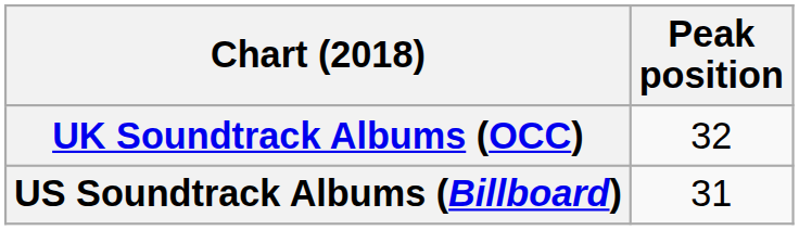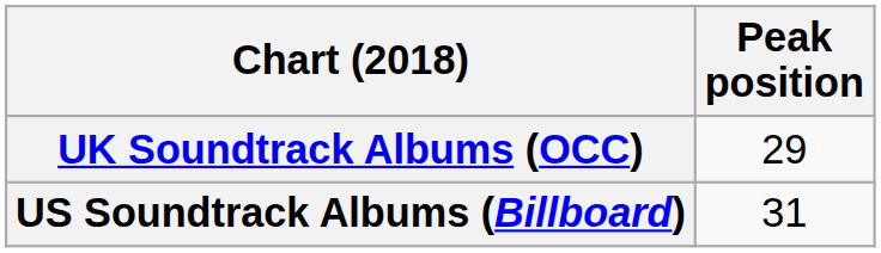 <table class="wikitable plainrowheaders" style="text-align:center">
 <tr>
 <th scope="col">Chart (2018)</th>
 <th scope="col">Peak<br>position</th>
 </tr>
 <tr>
 <th scope="row"><a href='#'>UK Soundtrack Albums</a> (<a href='#'>OCC</a>)</th>
-<td>32</td>
+<td>29</td>
 </tr>
 <tr>
 <th scope="row">US Soundtrack Albums (<a href='#'><em>Billboard</em></a>)</th>
 <td>31</td>
 </tr>
 </table>
